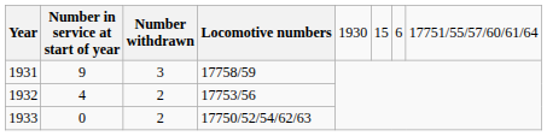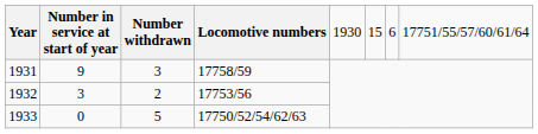 <table class=wikitable style=text-align:center>
 <tr>
 <th>Year</th>
 <th>Number in<br>service at<br>start of year</th>
 <th>Number<br>withdrawn</th>
 <th>Locomotive numbers</th>
 <td>1930</td>
 <td>15</td>
 <td>6</td>
 <td style=text-align:left>17751/55/57/60/61/64</td>
 </tr>
 <tr>
 <td>1931</td>
 <td>9</td>
 <td>3</td>
 <td style=text-align:left>17758/59</td>
 </tr>
 <tr>
 <td>1932</td>
-<td>4</td>
+<td>3</td>
 <td>2</td>
 <td style=text-align:left>17753/56</td>
 </tr>
 <tr>
 <td>1933</td>
 <td>0</td>
-<td>2</td>
+<td>5</td>
 <td style=text-align:left>17750/52/54/62/63</td>
 </tr>
 </table>
